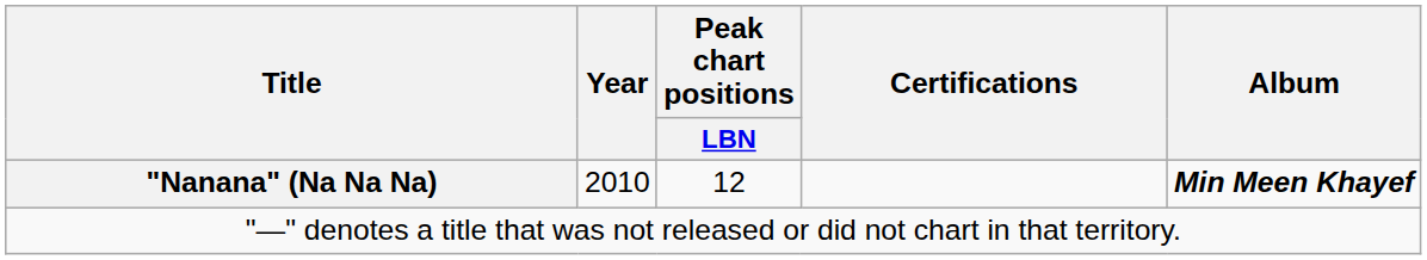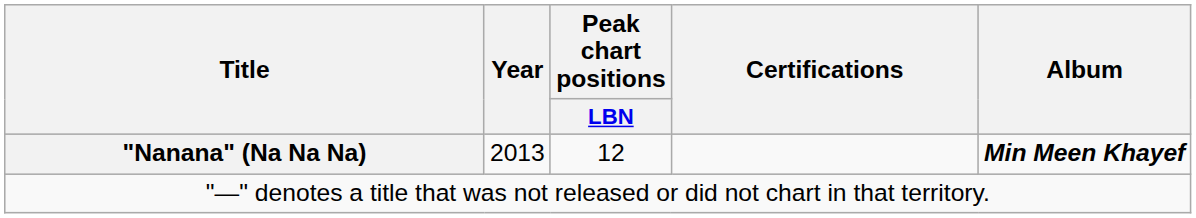 <table class="wikitable plainrowheaders" style="text-align: center;">
 <tr>
 <th scope="col" rowspan="2" style="width:19em;">Title</th>
 <th scope="col" rowspan="2">Year</th>
 <th scope="col" colspan="1">Peak chart positions</th>
 <th scope="col" rowspan="2" style="width:12em;">Certifications</th>
 <th rowspan="2">Album</th>
 </tr>
 <tr>
 <th scope="col" style="width:3em;font-size:90%;"><a href='#'>LBN</a><br></th>
 </tr>
 <tr>
 <th scope="row">"Nanana" (Na Na Na)</th>
-<td rowspan="1">2010</td>
+<td rowspan="1">2013</td>
 <td>12</td>
 <td></td>
 <td><strong><em>Min Meen Khayef</em></strong></td>
 </tr>
 <tr>
 <td colspan="13">"—" denotes a title that was not released or did not chart in that territory.</td>
 </tr>
 </table>
